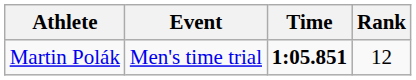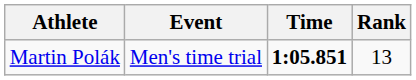 <table class=wikitable style=font-size:90%;text-align:center>
 <tr>
 <th>Athlete</th>
 <th>Event</th>
 <th>Time</th>
 <th>Rank</th>
 </tr>
 <tr>
 <td align=left><a href='#'>Martin Polák</a></td>
 <td align=left><a href='#'>Men's time trial</a></td>
 <td><strong>1:05.851</strong></td>
-<td>12</td>
+<td>13</td>
 </tr>
 </table>
